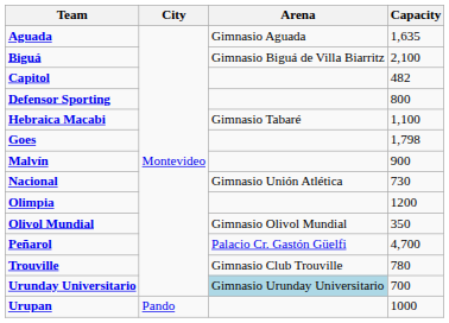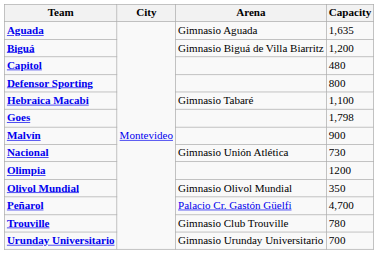 <table class="wikitable">
 <tr>
 <th>Team</th>
 <th>City</th>
 <th>Arena</th>
 <th>Capacity</th>
 </tr>
 <tr>
 <td><strong><a href='#'>Aguada</a></strong></td>
 <td rowspan="13"><a href='#'>Montevideo</a></td>
 <td>Gimnasio Aguada</td>
 <td>1,635</td>
 </tr>
 <tr>
 <td><strong><a href='#'>Biguá</a></strong></td>
 <td>Gimnasio Biguá de Villa Biarritz</td>
-<td>2,100</td>
+<td>1,200</td>
 </tr>
 <tr>
 <td><strong><a href='#'>Capitol</a></strong></td>
 <td></td>
-<td>482</td>
+<td>480</td>
 </tr>
 <tr>
 <td><strong><a href='#'>Defensor Sporting</a></strong></td>
 <td></td>
 <td>800</td>
 </tr>
 <tr>
 <td><strong><a href='#'>Hebraica Macabi</a></strong></td>
 <td>Gimnasio Tabaré</td>
 <td>1,100</td>
 </tr>
 <tr>
 <td><strong><a href='#'>Goes</a></strong></td>
 <td></td>
 <td>1,798</td>
 </tr>
 <tr>
 <td><strong><a href='#'>Malvín</a></strong></td>
 <td></td>
 <td>900</td>
 </tr>
 <tr>
 <td><strong><a href='#'>Nacional</a></strong></td>
 <td>Gimnasio Unión Atlética</td>
 <td>730</td>
 </tr>
 <tr>
 <td><strong><a href='#'>Olimpia</a></strong></td>
 <td></td>
 <td>1200</td>
 </tr>
 <tr>
 <td><strong><a href='#'>Olivol Mundial</a></strong></td>
 <td>Gimnasio Olivol Mundial</td>
 <td>350</td>
 </tr>
 <tr>
 <td><a href='#'><strong>Peñarol</strong></a></td>
 <td><a href='#'>Palacio Cr. Gastón Güelfi</a></td>
 <td>4,700</td>
 </tr>
 <tr>
 <td><strong><a href='#'>Trouville</a></strong></td>
 <td>Gimnasio Club Trouville</td>
 <td>780</td>
 </tr>
 <tr>
 <td><strong><a href='#'>Urunday Universitario</a></strong></td>
-<td style="background: lightblue;">Gimnasio Urunday Universitario</td>
+<td>Gimnasio Urunday Universitario</td>
 <td>700</td>
 </tr>
-<tr>
-<td><strong><a href='#'>Urupan</a></strong></td>
-<td><a href='#'>Pando</a></td>
-<td></td>
-<td>1000</td>
-</tr>
 </table>
